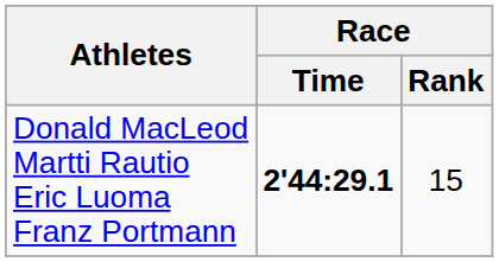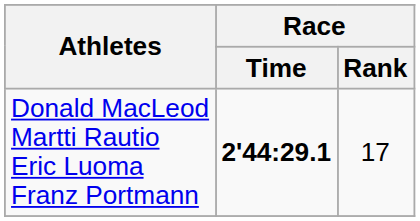 <table class="wikitable" border="1" style="font-size:90%">
 <tr>
 <th rowspan=2>Athletes</th>
 <th colspan=2>Race</th>
 </tr>
 <tr>
 <th>Time</th>
 <th>Rank</th>
 </tr>
 <tr>
 <td><a href='#'>Donald MacLeod</a><br><a href='#'>Martti Rautio</a><br><a href='#'>Eric Luoma</a><br><a href='#'>Franz Portmann</a></td>
 <td align=center><strong>2'44:29.1</strong></td>
-<td align=center>15</td>
+<td align=center>17</td>
 </tr>
 </table>
